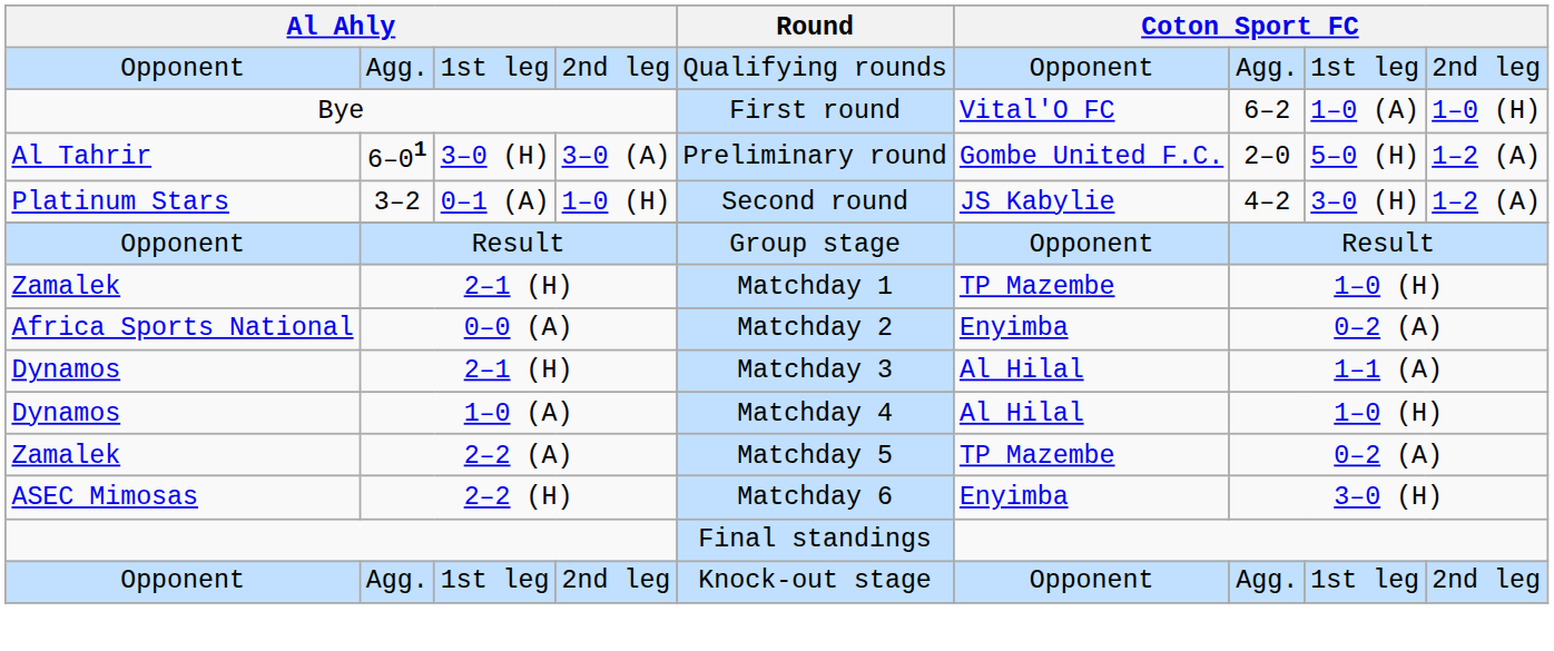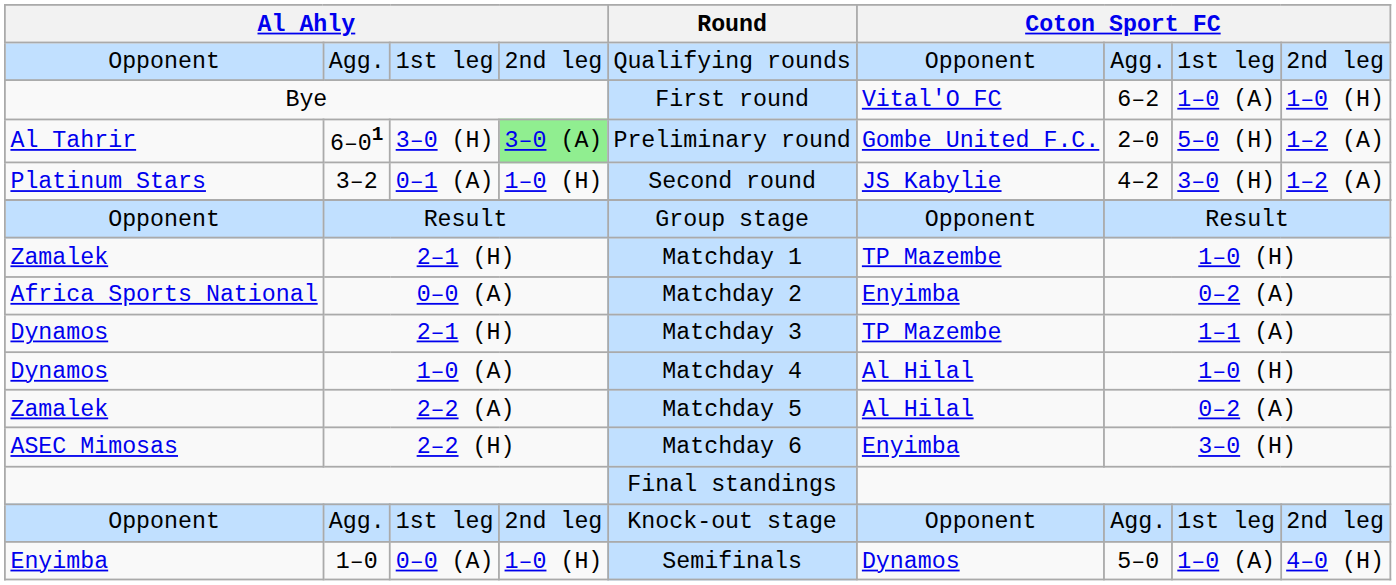 <table class="wikitable" style="text-align: center;">
 <tr>
 <th colspan=4> <a href='#'>Al Ahly</a></th>
 <th>Round</th>
 <th colspan=4> <a href='#'>Coton Sport FC</a></th>
 </tr>
 <tr bgcolor=#c1e0ff>
 <td>Opponent</td>
 <td>Agg.</td>
 <td>1st leg</td>
 <td>2nd leg</td>
 <td>Qualifying rounds</td>
 <td>Opponent</td>
 <td>Agg.</td>
 <td>1st leg</td>
 <td>2nd leg</td>
 </tr>
 <tr>
 <td colspan=4>Bye</td>
 <td bgcolor=#c1e0ff>First round</td>
 <td align=left> <a href='#'>Vital'O FC</a></td>
 <td>6–2</td>
 <td><a href='#'>1–0</a> (A)</td>
 <td><a href='#'>1–0</a> (H)</td>
 </tr>
 <tr>
 <td align=left> <a href='#'>Al Tahrir</a></td>
 <td>6–0<sup><strong>1</strong></sup></td>
 <td><a href='#'>3–0</a> (H)</td>
-<td><a href='#'>3–0</a> (A)</td>
+<td style="background: lightgreen;"><a href='#'>3–0</a> (A)</td>
 <td bgcolor=#c1e0ff>Preliminary round</td>
 <td align=left> <a href='#'>Gombe United F.C.</a></td>
 <td>2–0</td>
 <td><a href='#'>5–0</a> (H)</td>
 <td><a href='#'>1–2</a> (A)</td>
 </tr>
 <tr>
 <td align=left> <a href='#'>Platinum Stars</a></td>
 <td>3–2</td>
 <td><a href='#'>0–1</a> (A)</td>
 <td><a href='#'>1–0</a> (H)</td>
 <td bgcolor=#c1e0ff>Second round</td>
 <td align=left> <a href='#'>JS Kabylie</a></td>
 <td>4–2</td>
 <td><a href='#'>3–0</a> (H)</td>
 <td><a href='#'>1–2</a> (A)</td>
 </tr>
 <tr>
 </tr>
 <tr bgcolor=#c1e0ff>
 <td>Opponent</td>
 <td colspan=3>Result</td>
 <td>Group stage</td>
 <td>Opponent</td>
 <td colspan=3>Result</td>
 </tr>
 <tr>
 <td align=left> <a href='#'>Zamalek</a></td>
 <td colspan=3><a href='#'>2–1</a> (H)</td>
 <td bgcolor=#c1e0ff>Matchday 1</td>
 <td align=left> <a href='#'>TP Mazembe</a></td>
 <td colspan=3><a href='#'>1–0</a> (H)</td>
 </tr>
 <tr>
 <td align=left> <a href='#'>Africa Sports National</a></td>
 <td colspan=3><a href='#'>0–0</a> (A)</td>
 <td bgcolor=#c1e0ff>Matchday 2</td>
 <td align=left> <a href='#'>Enyimba</a></td>
 <td colspan=3><a href='#'>0–2</a> (A)</td>
 </tr>
 <tr>
 <td align=left> <a href='#'>Dynamos</a></td>
 <td colspan=3><a href='#'>2–1</a> (H)</td>
 <td bgcolor=#c1e0ff>Matchday 3</td>
-<td align=left> <a href='#'>Al Hilal</a></td>
+<td align=left> <a href='#'>TP Mazembe</a></td>
 <td colspan=3><a href='#'>1–1</a> (A)</td>
 </tr>
 <tr>
 <td align=left> <a href='#'>Dynamos</a></td>
 <td colspan=3><a href='#'>1–0</a> (A)</td>
 <td bgcolor=#c1e0ff>Matchday 4</td>
 <td align=left> <a href='#'>Al Hilal</a></td>
 <td colspan=3><a href='#'>1–0</a> (H)</td>
 </tr>
 <tr>
 <td align=left> <a href='#'>Zamalek</a></td>
 <td colspan=3><a href='#'>2–2</a> (A)</td>
 <td bgcolor=#c1e0ff>Matchday 5</td>
-<td align=left> <a href='#'>TP Mazembe</a></td>
+<td align=left> <a href='#'>Al Hilal</a></td>
 <td colspan=3><a href='#'>0–2</a> (A)</td>
 </tr>
 <tr>
 <td align=left> <a href='#'>ASEC Mimosas</a></td>
 <td colspan=3><a href='#'>2–2</a> (H)</td>
 <td bgcolor=#c1e0ff>Matchday 6</td>
 <td align=left> <a href='#'>Enyimba</a></td>
 <td colspan=3><a href='#'>3–0</a> (H)</td>
 </tr>
 <tr>
 <td colspan=4 align=center valign=top><br></td>
 <td bgcolor=#c1e0ff>Final standings</td>
 <td colspan=4 align=center valign=top><br></td>
 </tr>
 <tr bgcolor=#c1e0ff>
 <td>Opponent</td>
 <td>Agg.</td>
 <td>1st leg</td>
 <td>2nd leg</td>
 <td>Knock-out stage</td>
 <td>Opponent</td>
 <td>Agg.</td>
 <td>1st leg</td>
 <td>2nd leg</td>
 </tr>
+<tr>
+<td align=left> <a href='#'>Enyimba</a></td>
+<td>1–0</td>
+<td><a href='#'>0–0</a> (A)</td>
+<td><a href='#'>1–0</a> (H)</td>
+<td bgcolor=#c1e0ff>Semifinals</td>
+<td align=left> <a href='#'>Dynamos</a></td>
+<td>5–0</td>
+<td><a href='#'>1–0</a> (A)</td>
+<td><a href='#'>4–0</a> (H)</td>
+</tr>
 </table>
